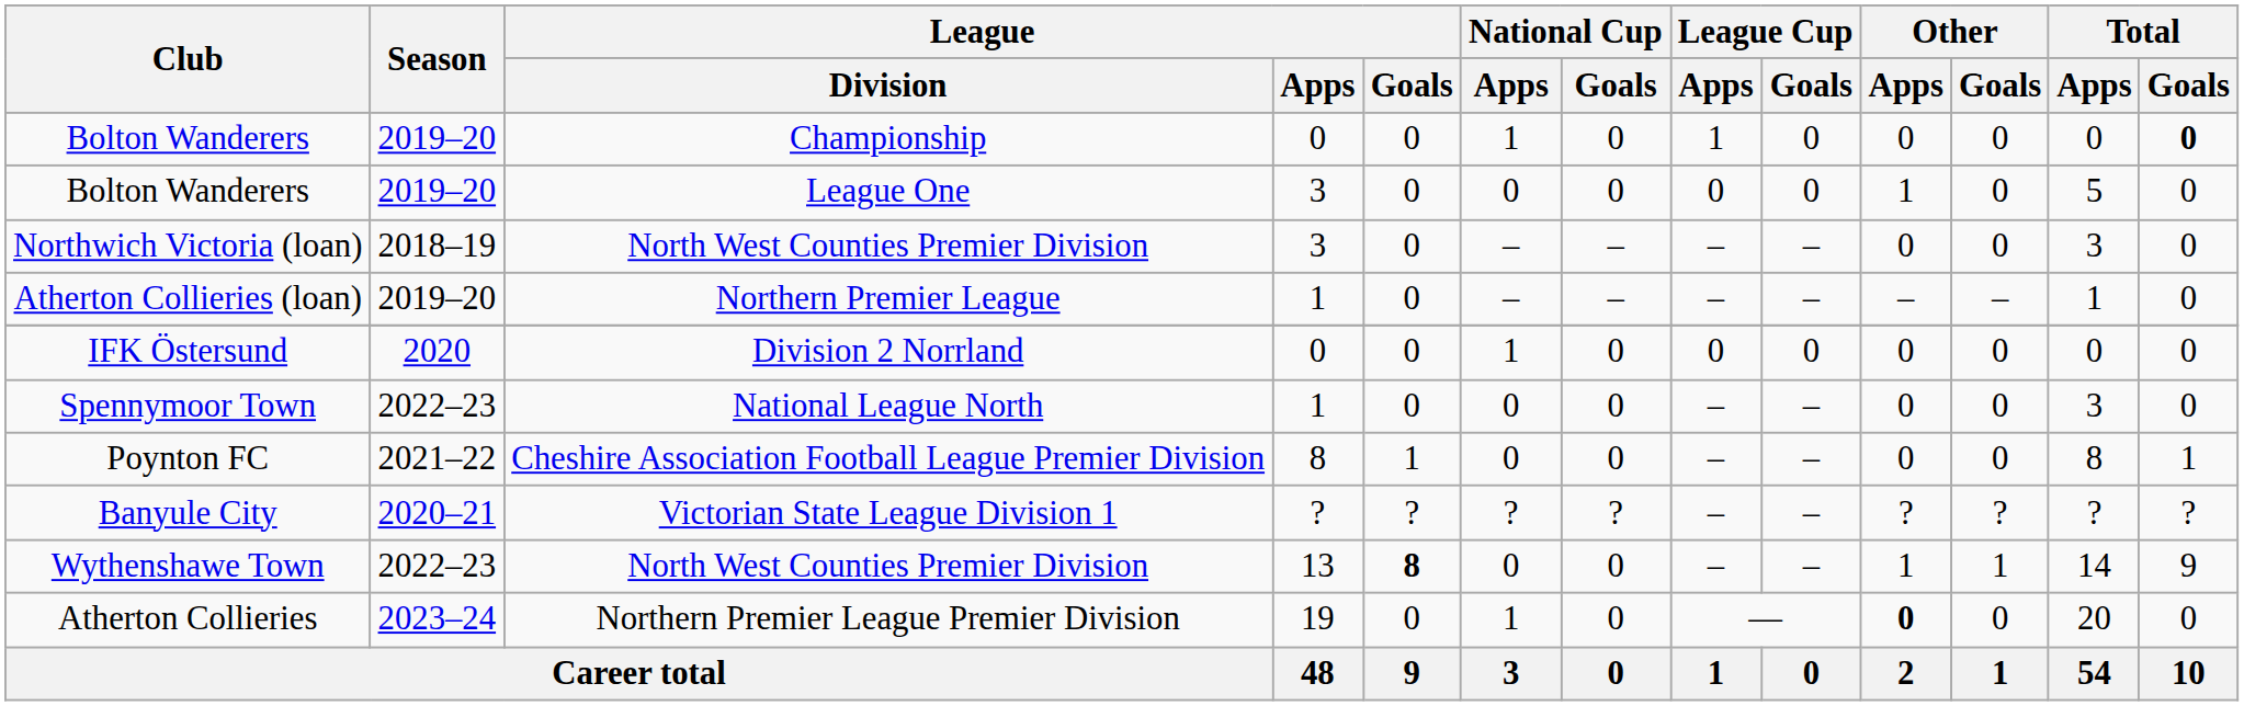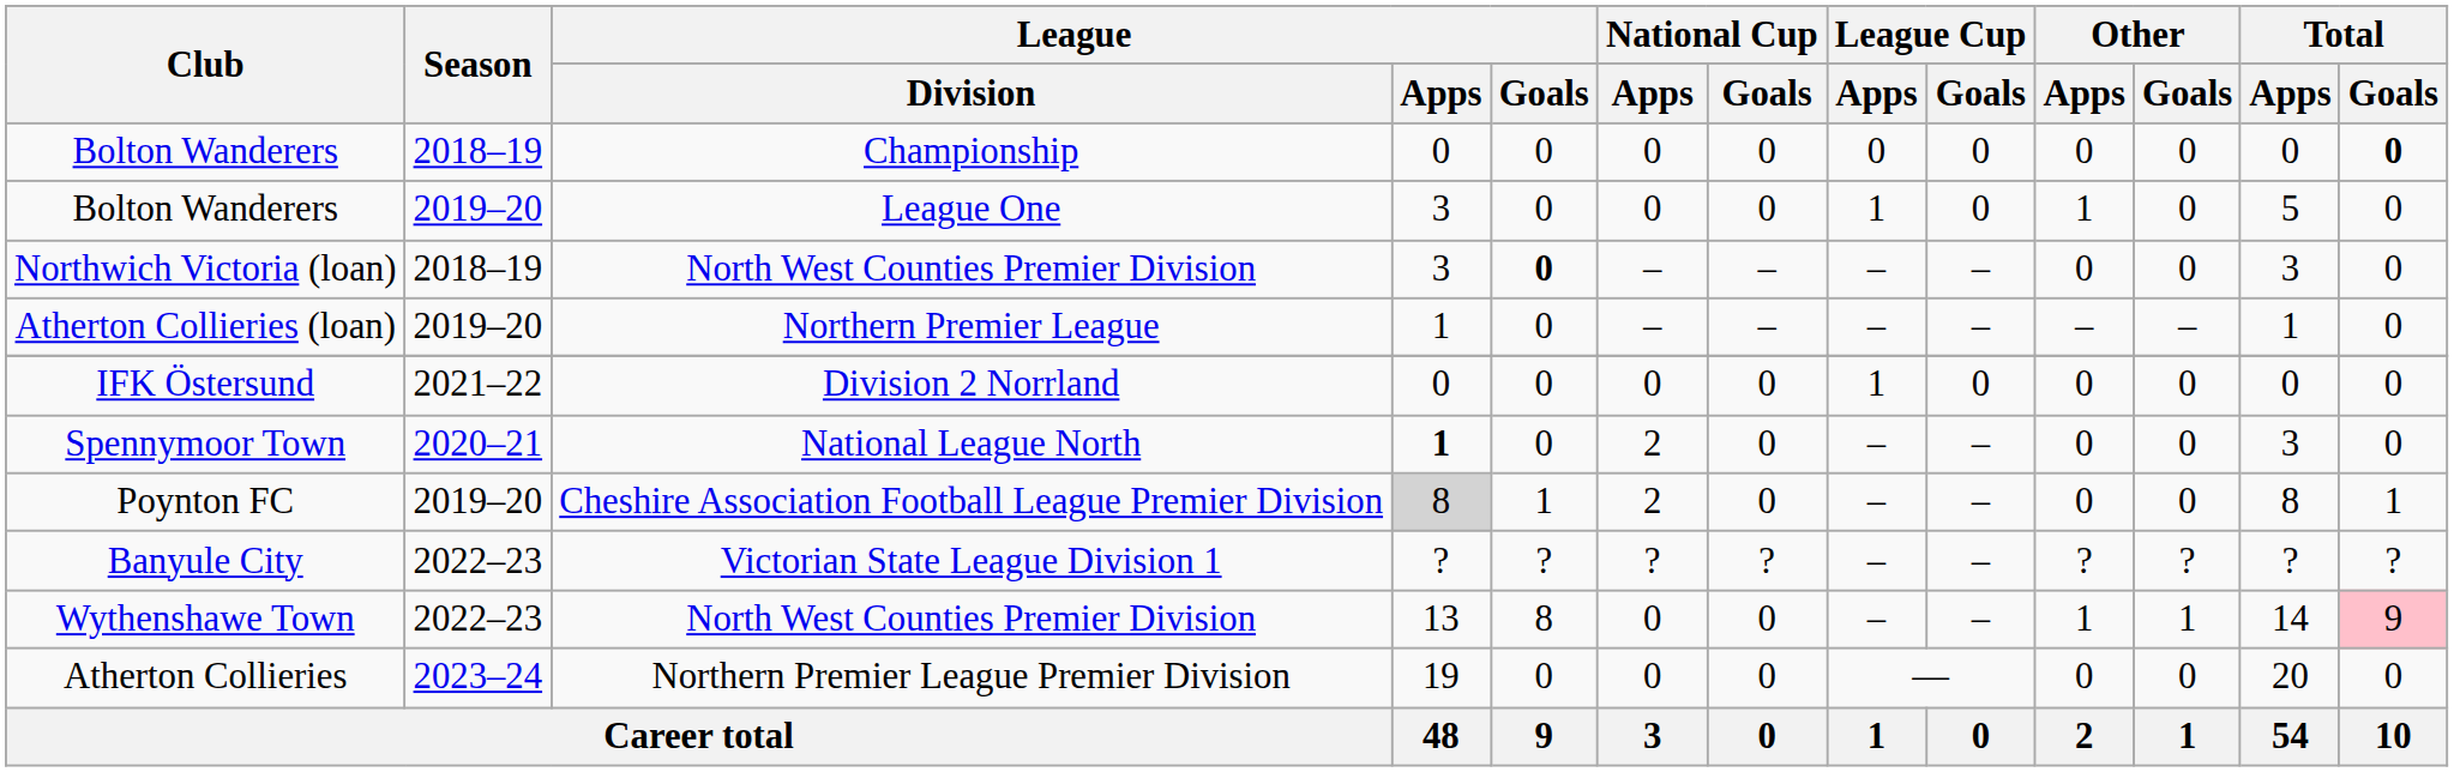 <table class="wikitable" style="text-align: center">
 <tr>
 <th rowspan="2">Club</th>
 <th rowspan="2">Season</th>
 <th colspan="3">League</th>
 <th colspan="2">National Cup</th>
 <th colspan="2">League Cup</th>
 <th colspan="2">Other</th>
 <th colspan="2">Total</th>
 </tr>
 <tr>
 <th>Division</th>
 <th>Apps</th>
 <th>Goals</th>
 <th>Apps</th>
 <th>Goals</th>
 <th>Apps</th>
 <th>Goals</th>
 <th>Apps</th>
 <th>Goals</th>
 <th>Apps</th>
 <th>Goals</th>
 </tr>
 <tr>
 <td><a href='#'>Bolton Wanderers</a></td>
-<td><a href='#'>2019–20</a></td>
+<td><a href='#'>2018–19</a></td>
 <td><a href='#'>Championship</a></td>
 <td>0</td>
 <td>0</td>
-<td>1</td>
 <td>0</td>
-<td>1</td>
+<td>0</td>
+<td>0</td>
 <td>0</td>
 <td>0</td>
 <td>0</td>
 <td>0</td>
 <td><strong>0</strong></td>
 </tr>
 <tr>
 <td>Bolton Wanderers</td>
 <td><a href='#'>2019–20</a></td>
 <td><a href='#'>League One</a></td>
 <td>3</td>
 <td>0</td>
 <td>0</td>
 <td>0</td>
-<td>0</td>
+<td>1</td>
 <td>0</td>
 <td>1</td>
 <td>0</td>
 <td>5</td>
 <td>0</td>
 </tr>
 <tr>
 <td><a href='#'>Northwich Victoria</a> (loan)</td>
 <td>2018–19</td>
 <td><a href='#'>North West Counties Premier Division</a></td>
 <td>3</td>
-<td>0</td>
+<td><strong>0</strong></td>
 <td>–</td>
 <td>–</td>
 <td>–</td>
 <td>–</td>
 <td>0</td>
 <td>0</td>
 <td>3</td>
 <td>0</td>
 </tr>
 <tr>
 <td><a href='#'>Atherton Collieries</a> (loan)</td>
 <td>2019–20</td>
 <td><a href='#'>Northern Premier League</a></td>
 <td>1</td>
 <td>0</td>
 <td>–</td>
 <td>–</td>
 <td>–</td>
 <td>–</td>
 <td>–</td>
 <td>–</td>
 <td>1</td>
 <td>0</td>
 </tr>
 <tr>
 </tr>
 <tr>
 <td><a href='#'>IFK Östersund</a></td>
-<td><a href='#'>2020</a></td>
+<td>2021–22</td>
 <td><a href='#'>Division 2 Norrland</a></td>
+<td>0</td>
+<td>0</td>
 <td>0</td>
 <td>0</td>
 <td>1</td>
 <td>0</td>
 <td>0</td>
 <td>0</td>
 <td>0</td>
 <td>0</td>
-<td>0</td>
-<td>0</td>
 </tr>
 <tr>
 <td><a href='#'>Spennymoor Town</a></td>
-<td>2022–23</td>
+<td><a href='#'>2020–21</a></td>
 <td><a href='#'>National League North</a></td>
-<td>1</td>
+<td><strong>1</strong></td>
 <td>0</td>
-<td>0</td>
+<td>2</td>
 <td>0</td>
 <td>–</td>
 <td>–</td>
 <td>0</td>
 <td>0</td>
 <td>3</td>
 <td>0</td>
 </tr>
 <tr>
 <td>Poynton FC</td>
-<td>2021–22</td>
+<td>2019–20</td>
 <td><a href='#'>Cheshire Association Football League Premier Division</a></td>
-<td>8</td>
+<td style="background: lightgrey;">8</td>
 <td>1</td>
-<td>0</td>
+<td>2</td>
 <td>0</td>
 <td>–</td>
 <td>–</td>
 <td>0</td>
 <td>0</td>
 <td>8</td>
 <td>1</td>
 </tr>
 <tr>
 <td><a href='#'>Banyule City</a></td>
-<td><a href='#'>2020–21</a></td>
+<td>2022–23</td>
 <td><a href='#'>Victorian State League Division 1</a></td>
 <td>?</td>
 <td>?</td>
 <td>?</td>
 <td>?</td>
 <td>–</td>
 <td>–</td>
 <td>?</td>
 <td>?</td>
 <td>?</td>
 <td>?</td>
 </tr>
 <tr>
 <td><a href='#'>Wythenshawe Town</a></td>
 <td>2022–23</td>
 <td><a href='#'>North West Counties Premier Division</a></td>
 <td>13</td>
-<td><strong>8</strong></td>
+<td>8</td>
 <td>0</td>
 <td>0</td>
 <td>–</td>
 <td>–</td>
 <td>1</td>
 <td>1</td>
 <td>14</td>
-<td>9</td>
+<td style="background: pink;">9</td>
 </tr>
 <tr>
 <td>Atherton Collieries</td>
 <td><a href='#'>2023–24</a></td>
 <td>Northern Premier League Premier Division</td>
 <td>19</td>
 <td>0</td>
-<td>1</td>
+<td>0</td>
 <td>0</td>
 <td colspan="2">—</td>
-<td><strong>0</strong></td>
+<td>0</td>
 <td>0</td>
 <td>20</td>
 <td>0</td>
 </tr>
 <tr>
 <th colspan="3">Career total</th>
 <th>48</th>
 <th>9</th>
 <th>3</th>
 <th>0</th>
 <th>1</th>
 <th>0</th>
 <th>2</th>
 <th>1</th>
 <th>54</th>
 <th>10</th>
 </tr>
 </table>
